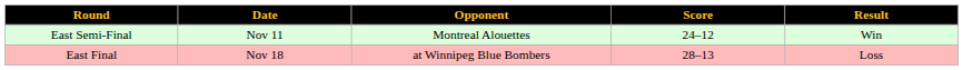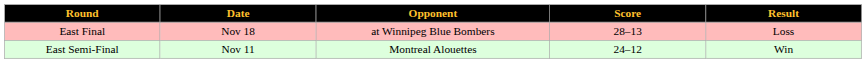 <table class="wikitable sortable">
 <tr>
 <th style="background:#000000;color:#FFC12D;"  width="10%">Round</th>
 <th style="background:#000000;color:#FFC12D;"  width="10%">Date</th>
 <th style="background:#000000;color:#FFC12D;"  width="15%">Opponent</th>
 <th style="background:#000000;color:#FFC12D;"  width="10%">Score</th>
 <th style="background:#000000;color:#FFC12D;"  width="10%">Result</th>
 </tr>
+<tr align="center" bgcolor="#ffbbbb">
+<td>East Final</td>
+<td>Nov 18</td>
+<td>at Winnipeg Blue Bombers</td>
+<td>28–13</td>
+<td>Loss</td>
+</tr>
 <tr align="center" bgcolor="#ddffdd">
 <td>East Semi-Final</td>
 <td>Nov 11</td>
 <td>Montreal Alouettes</td>
 <td>24–12</td>
 <td>Win</td>
 </tr>
-<tr align="center" bgcolor="#ffbbbb">
-<td>East Final</td>
-<td>Nov 18</td>
-<td>at Winnipeg Blue Bombers</td>
-<td>28–13</td>
-<td>Loss</td>
-</tr>
 </table>
